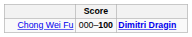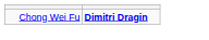 <table class="wikitable" style="text-align: center; font-size:90% ">
 <tr>
 <th align="right" width="110"></th>
-<th width="60">Score</th>
 <th align="left" width="110"></th>
 </tr>
 <tr>
 <td align=right><a href='#'>Chong Wei Fu</a> </td>
-<td align=center>000–<strong>100</strong></td>
 <td align=left> <strong><a href='#'>Dimitri Dragin</a></strong></td>
 </tr>
 </table>
